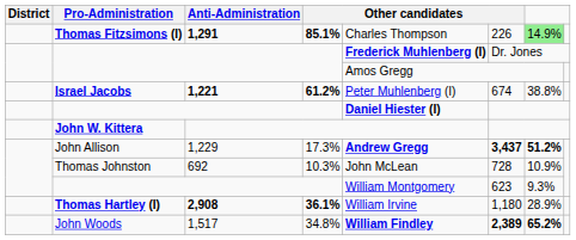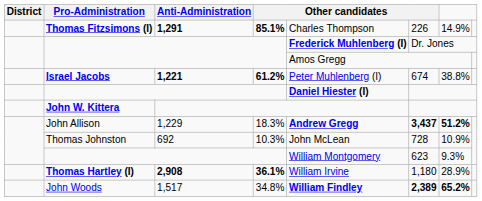 <table class=wikitable>
 <tr>
 <th>District</th>
 <th><a href='#'>Pro-Administration</a></th>
 <th><a href='#'>Anti-Administration</a></th>
 <th colspan="3">Other candidates</th>
 </tr>
 <tr>
 <td></td>
 <td><strong><a href='#'>Thomas Fitzsimons</a> (I)</strong></td>
 <td><strong>1,291</strong></td>
 <td><strong>85.1%</strong></td>
 <td>Charles Thompson</td>
 <td>226</td>
-<td style="background: lightgreen;">14.9%</td>
+<td>14.9%</td>
 <td colspan=3></td>
 </tr>
 <tr>
 <td rowspan=2></td>
 <td rowspan=2 colspan=3></td>
 <td><strong><a href='#'>Frederick Muhlenberg</a> (I)</strong></td>
 <td colspan=3>Dr. Jones</td>
 </tr>
 <tr>
 <td colspan=3>Amos Gregg</td>
 <td colspan=3></td>
 </tr>
 <tr>
 <td></td>
 <td><strong><a href='#'>Israel Jacobs</a></strong></td>
 <td><strong>1,221</strong></td>
 <td><strong>61.2%</strong></td>
 <td><a href='#'>Peter Muhlenberg</a> (I)</td>
 <td>674</td>
 <td>38.8%</td>
 <td colspan=3></td>
 </tr>
 <tr>
 <td></td>
 <td colspan=3></td>
 <td><strong><a href='#'>Daniel Hiester</a> (I)</strong></td>
 <td colspan=3></td>
 </tr>
 <tr>
 <td></td>
 <td><strong><a href='#'>John W. Kittera</a></strong></td>
 <td colspan=3></td>
 <td colspan=3></td>
 </tr>
 <tr>
 <td rowspan=3></td>
 <td>John Allison</td>
 <td>1,229</td>
-<td>17.3%</td>
+<td>18.3%</td>
 <td><strong><a href='#'>Andrew Gregg</a></strong></td>
 <td><strong>3,437</strong></td>
 <td><strong>51.2%</strong></td>
 <td colspan=3 rowspan=3></td>
 </tr>
 <tr>
 <td>Thomas Johnston</td>
 <td>692</td>
 <td>10.3%</td>
 <td>John McLean</td>
 <td>728</td>
 <td>10.9%</td>
 </tr>
 <tr>
 <td colspan=3></td>
 <td><a href='#'>William Montgomery</a></td>
 <td>623</td>
 <td>9.3%</td>
 </tr>
 <tr>
 <td></td>
 <td><strong><a href='#'>Thomas Hartley</a> (I)</strong></td>
 <td><strong>2,908</strong></td>
 <td><strong>36.1%</strong></td>
 <td><a href='#'>William Irvine</a></td>
 <td>1,180</td>
 <td>28.9%</td>
 <td colspan=3></td>
 </tr>
 <tr>
 <td></td>
 <td><a href='#'>John Woods</a></td>
 <td>1,517</td>
 <td>34.8%</td>
 <td><strong><a href='#'>William Findley</a></strong></td>
 <td><strong>2,389</strong></td>
 <td><strong>65.2%</strong></td>
 <td colspan=3></td>
 </tr>
 </table>
